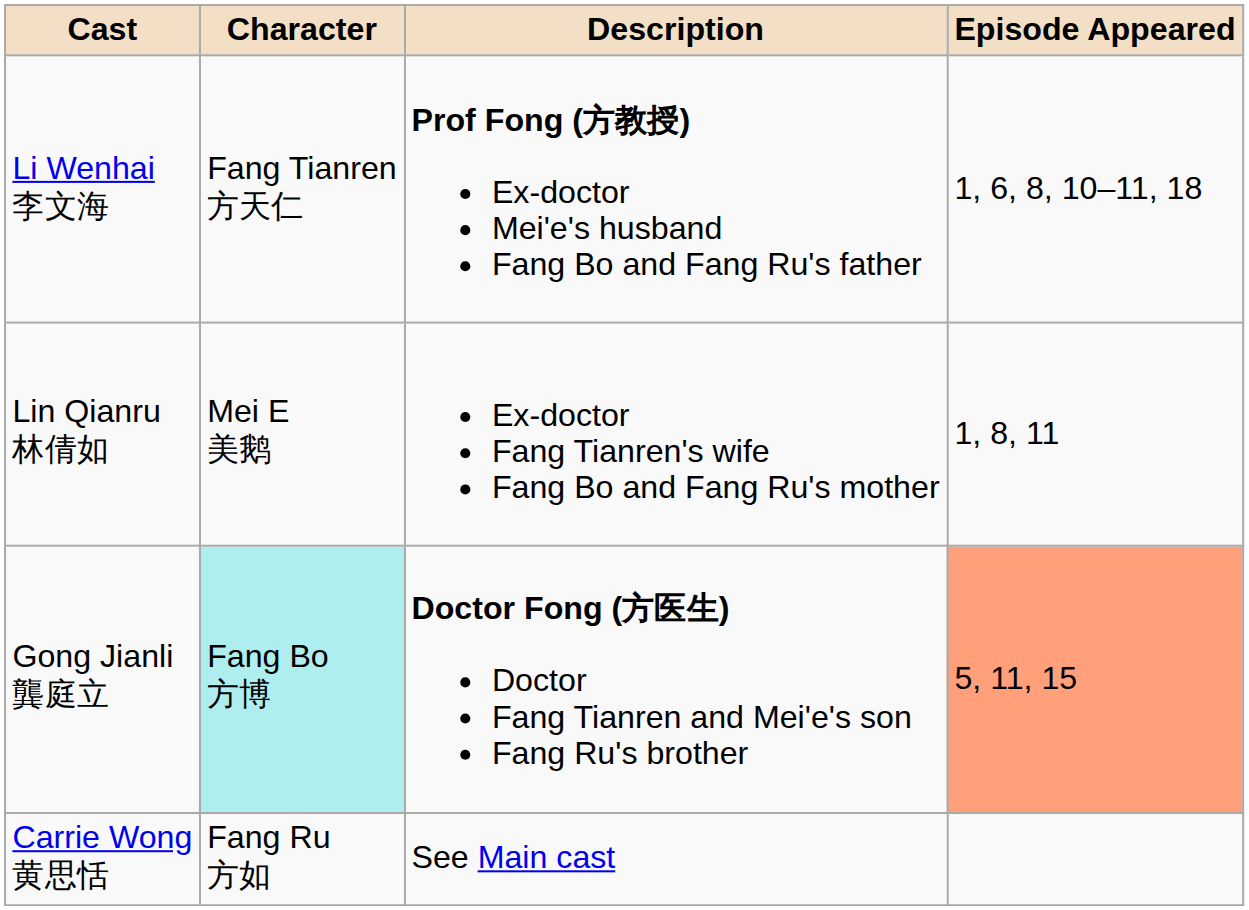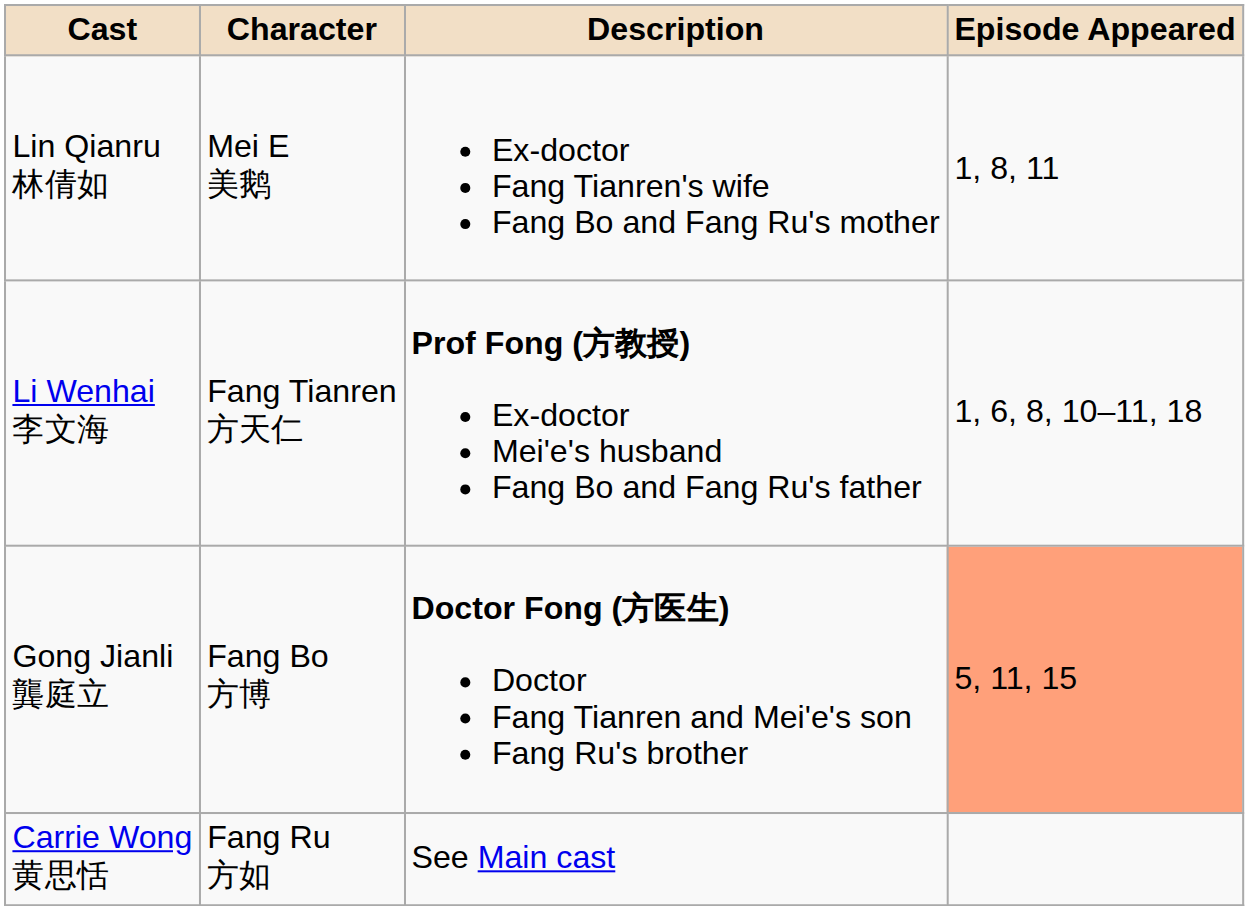 <table class="wikitable">
 <tr>
 <th style="background:#f2dfc6">Cast</th>
 <th style="background:#f2dfc6">Character</th>
 <th style="background:#f2dfc6">Description</th>
 <th style="background:#f2dfc6">Episode Appeared</th>
 </tr>
 <tr>
+<td>Lin Qianru <br> 林倩如</td>
+<td>Mei E <br> 美鹅</td>
+<td><br><ul><li>Ex-doctor</li><li>Fang Tianren's wife</li><li>Fang Bo and Fang Ru's mother</li></ul></td>
+<td>1, 8, 11</td>
+</tr>
+<tr>
 <td><a href='#'>Li Wenhai</a> <br> 李文海</td>
 <td>Fang Tianren <br> 方天仁</td>
 <td><br><strong> Prof Fong (方教授)</strong><ul><li>Ex-doctor</li><li>Mei'e's husband</li><li>Fang Bo and Fang Ru's father</li></ul></td>
 <td>1, 6, 8, 10–11, 18</td>
 </tr>
 <tr>
-<td>Lin Qianru <br> 林倩如</td>
-<td>Mei E <br> 美鹅</td>
-<td><br><ul><li>Ex-doctor</li><li>Fang Tianren's wife</li><li>Fang Bo and Fang Ru's mother</li></ul></td>
-<td>1, 8, 11</td>
-</tr>
-<tr>
 <td>Gong Jianli <br> 龔庭立</td>
-<td style="background: paleturquoise;">Fang Bo <br> 方博</td>
+<td>Fang Bo <br> 方博</td>
 <td><br><strong> Doctor Fong (方医生) </strong><ul><li>Doctor</li><li>Fang Tianren and Mei'e's son</li><li>Fang Ru's brother</li></ul></td>
 <td style="background: lightsalmon;">5, 11, 15</td>
 </tr>
 <tr>
 <td><a href='#'>Carrie Wong</a> <br> 黄思恬</td>
 <td>Fang Ru <br> 方如</td>
 <td>See <a href='#'>Main cast</a></td>
 <td></td>
 </tr>
 <tr>
 </tr>
 </table>
